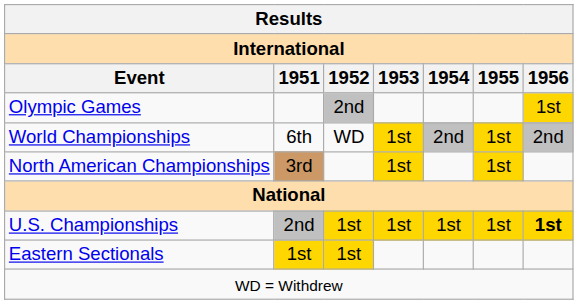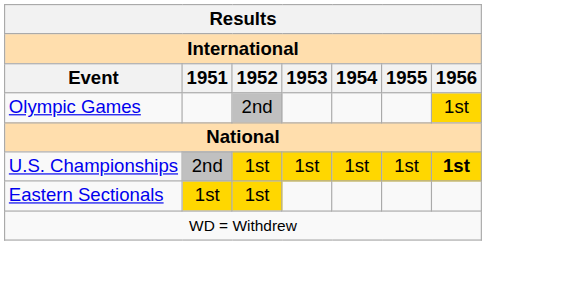 <table class="wikitable" style="text-align:center">
 <tr>
 <th colspan="7" style="text-align:center;"><strong>Results</strong></th>
 </tr>
 <tr>
 <th colspan="7" style="background:#ffdead; text-align:center;"><strong>International</strong></th>
 </tr>
 <tr>
 <th>Event</th>
 <th>1951</th>
 <th>1952</th>
 <th>1953</th>
 <th>1954</th>
 <th>1955</th>
 <th>1956</th>
 </tr>
 <tr>
 <td align=left><a href='#'>Olympic Games</a></td>
 <td></td>
 <td style="background:silver;">2nd</td>
 <td></td>
 <td></td>
 <td></td>
 <td style="background:gold;">1st</td>
 </tr>
 <tr>
-<td align=left><a href='#'>World Championships</a></td>
-<td>6th</td>
-<td>WD</td>
-<td style="background:gold;">1st</td>
-<td style="background:silver;">2nd</td>
-<td style="background:gold;">1st</td>
-<td style="background:silver;">2nd</td>
-</tr>
-<tr>
-<td align=left><a href='#'>North American Championships</a></td>
-<td style="background:#c96;">3rd</td>
-<td></td>
-<td style="background:gold;">1st</td>
-<td></td>
-<td style="background:gold;">1st</td>
-<td></td>
-</tr>
-<tr>
 <th colspan="7" style="background:#ffdead; text-align:center;"><strong>National</strong></th>
 </tr>
 <tr>
 <td align=left><a href='#'>U.S. Championships</a></td>
 <td style="background:silver;">2nd</td>
 <td style="background:gold;">1st</td>
 <td style="background:gold;">1st</td>
 <td style="background:gold;">1st</td>
 <td style="background:gold;">1st</td>
 <td style="background:gold;"><strong>1st</strong></td>
 </tr>
 <tr>
 <td align=left><a href='#'>Eastern Sectionals</a></td>
 <td style="background:gold;">1st</td>
 <td style="background:gold;">1st</td>
 <td></td>
 <td></td>
 <td></td>
 <td></td>
 </tr>
 <tr>
 <td colspan="7" style="text-align:center;"><small> WD = Withdrew </small></td>
 </tr>
 </table>
